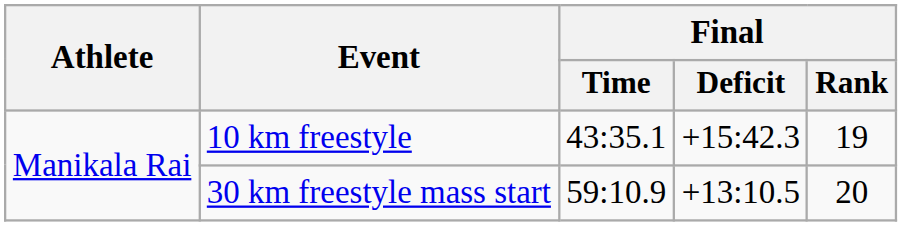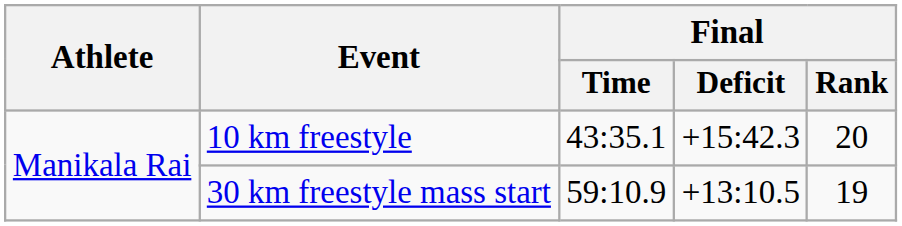 <table class="wikitable" style="font-size:90%">
 <tr>
 <th rowspan="2">Athlete</th>
 <th rowspan="2">Event</th>
 <th colspan="3">Final</th>
 </tr>
 <tr style="font-size:95%">
 <th>Time</th>
 <th>Deficit</th>
 <th>Rank</th>
 </tr>
 <tr align=center>
 <td align=left rowspan=2><a href='#'>Manikala Rai</a></td>
 <td align=left><a href='#'>10 km freestyle</a></td>
 <td>43:35.1</td>
 <td>+15:42.3</td>
-<td>19</td>
+<td>20</td>
 </tr>
 <tr align=center>
 <td align=left><a href='#'>30 km freestyle mass start</a></td>
 <td>59:10.9</td>
 <td>+13:10.5</td>
-<td>20</td>
+<td>19</td>
 </tr>
 </table>
